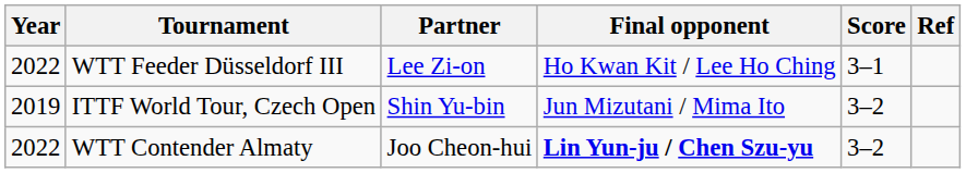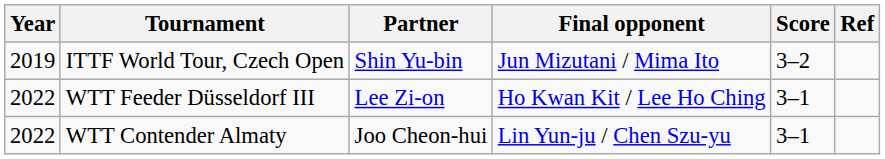 <table class="wikitable" style="font-size: 95%;">
 <tr>
 <th>Year</th>
 <th>Tournament</th>
 <th>Partner</th>
 <th>Final opponent</th>
 <th>Score</th>
 <th>Ref</th>
-</tr>
-<tr>
-<td>2022</td>
-<td>WTT Feeder Düsseldorf III</td>
-<td><a href='#'>Lee Zi-on</a></td>
-<td> <a href='#'>Ho Kwan Kit</a> / <a href='#'>Lee Ho Ching</a></td>
-<td>3–1</td>
-<td></td>
 </tr>
 <tr>
 <td>2019</td>
 <td>ITTF World Tour, Czech Open</td>
 <td><a href='#'>Shin Yu-bin</a></td>
 <td> <a href='#'>Jun Mizutani</a> / <a href='#'>Mima Ito</a></td>
 <td>3–2</td>
 <td></td>
 </tr>
 <tr>
 <td>2022</td>
+<td>WTT Feeder Düsseldorf III</td>
+<td><a href='#'>Lee Zi-on</a></td>
+<td> <a href='#'>Ho Kwan Kit</a> / <a href='#'>Lee Ho Ching</a></td>
+<td>3–1</td>
+<td></td>
+</tr>
+<tr>
+<td>2022</td>
 <td>WTT Contender Almaty</td>
 <td>Joo Cheon-hui</td>
-<td><strong> <a href='#'>Lin Yun-ju</a> / <a href='#'>Chen Szu-yu</a></strong></td>
-<td>3–2</td>
+<td> <a href='#'>Lin Yun-ju</a> / <a href='#'>Chen Szu-yu</a></td>
+<td>3–1</td>
 <td></td>
 </tr>
 </table>
